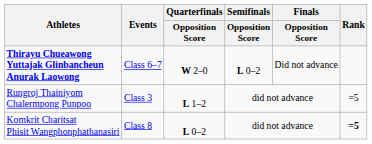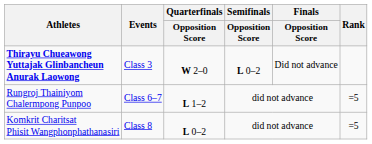 <table class=wikitable style=font-size:90%>
 <tr>
 <th rowspan="2">Athletes</th>
 <th rowspan="2">Events</th>
 <th>Quarterfinals</th>
 <th>Semifinals</th>
 <th>Finals</th>
 <th rowspan="2">Rank</th>
 </tr>
 <tr style=font-size:95%>
 <th>Opposition<br>Score</th>
 <th>Opposition<br>Score</th>
 <th>Opposition<br>Score</th>
 </tr>
 <tr align=center>
 <td align=left><strong><a href='#'>Thirayu Chueawong</a><br><a href='#'>Yuttajak Glinbancheun</a><br><a href='#'>Anurak Laowong</a></strong></td>
-<td align=left><a href='#'>Class 6–7</a></td>
+<td align=left><a href='#'>Class 3</a></td>
 <td><br><strong>W</strong> 2–0</td>
 <td><br><strong>L</strong> 0–2</td>
 <td>Did not advance</td>
 <td></td>
 </tr>
 <tr align=center>
 <td align=left><a href='#'>Rungroj Thainiyom</a><br><a href='#'>Chalermpong Punpoo</a></td>
-<td align=left><a href='#'>Class 3</a></td>
+<td align=left><a href='#'>Class 6–7</a></td>
 <td><br><strong>L</strong> 1–2</td>
 <td colspan=2>did not advance</td>
 <td>=5</td>
 </tr>
 <tr align=center>
 <td align=left><a href='#'>Komkrit Charitsat</a><br><a href='#'>Phisit Wangphonphathanasiri</a></td>
 <td align=left><a href='#'>Class 8</a></td>
 <td><br><strong>L</strong> 0–2</td>
 <td colspan=2>did not advance</td>
-<td><strong>=5</strong></td>
+<td>=5</td>
 </tr>
 </table>
